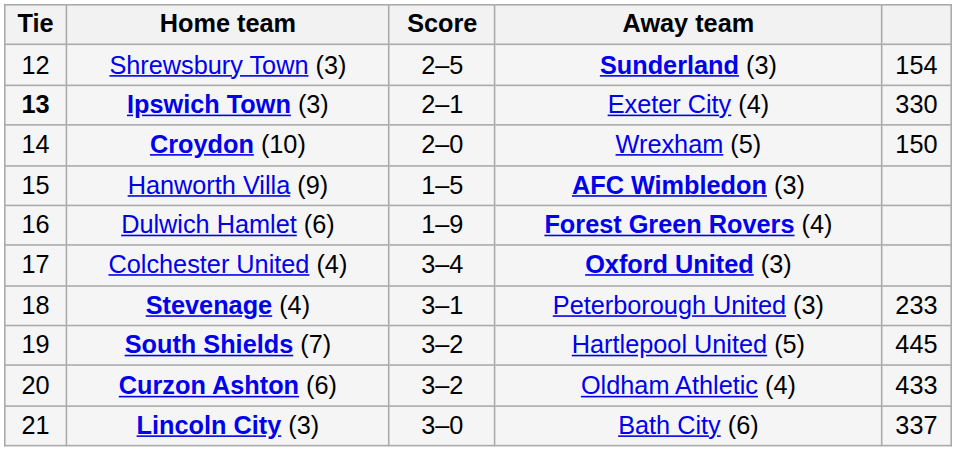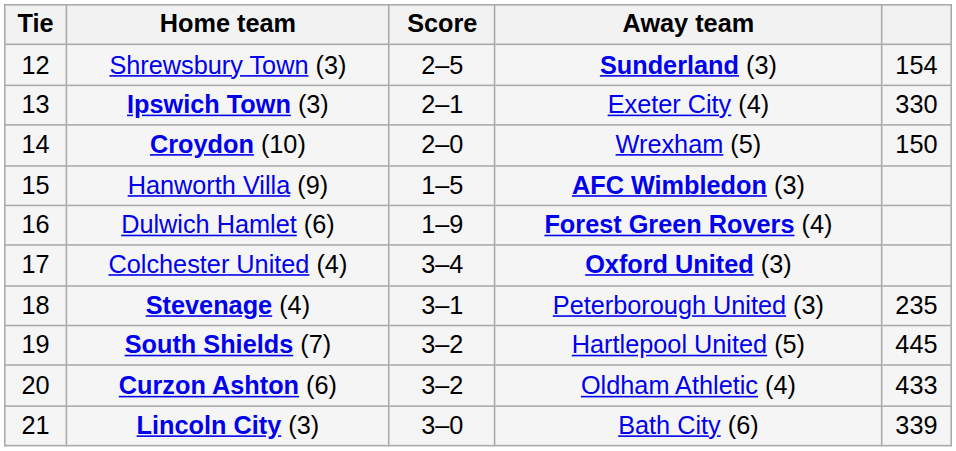 <table class="wikitable" style="width: 600px; background:WhiteSmoke; text-align:center; font-size:100%">
 <tr>
 <th>Tie</th>
 <th>Home team</th>
 <th>Score</th>
 <th>Away team</th>
 <th></th>
 </tr>
 <tr>
 <td>12</td>
 <td><a href='#'>Shrewsbury Town</a> (3)</td>
 <td>2–5</td>
 <td><strong><a href='#'>Sunderland</a></strong> (3)</td>
 <td>154</td>
 </tr>
 <tr>
-<td><strong>13</strong></td>
+<td>13</td>
 <td><strong><a href='#'>Ipswich Town</a></strong> (3)</td>
 <td>2–1</td>
 <td><a href='#'>Exeter City</a> (4)</td>
 <td>330</td>
 </tr>
 <tr>
 <td>14</td>
 <td><strong><a href='#'>Croydon</a></strong> (10)</td>
 <td>2–0</td>
 <td><a href='#'>Wrexham</a> (5)</td>
 <td>150</td>
 </tr>
 <tr>
 <td>15</td>
 <td><a href='#'>Hanworth Villa</a> (9)</td>
 <td>1–5</td>
 <td><strong><a href='#'>AFC Wimbledon</a></strong> (3)</td>
 <td></td>
 </tr>
 <tr>
 <td>16</td>
 <td><a href='#'>Dulwich Hamlet</a> (6)</td>
 <td>1–9</td>
 <td><strong><a href='#'>Forest Green Rovers</a></strong> (4)</td>
 <td></td>
 </tr>
 <tr>
 <td>17</td>
 <td><a href='#'>Colchester United</a> (4)</td>
 <td>3–4</td>
 <td><strong><a href='#'>Oxford United</a></strong> (3)</td>
 <td></td>
 </tr>
 <tr>
 <td>18</td>
 <td><strong><a href='#'>Stevenage</a></strong> (4)</td>
 <td>3–1</td>
 <td><a href='#'>Peterborough United</a> (3)</td>
-<td>233</td>
+<td>235</td>
 </tr>
 <tr>
 <td>19</td>
 <td><strong><a href='#'>South Shields</a></strong> (7)</td>
 <td>3–2</td>
 <td><a href='#'>Hartlepool United</a> (5)</td>
 <td>445</td>
 </tr>
 <tr>
 <td>20</td>
 <td><strong><a href='#'>Curzon Ashton</a></strong> (6)</td>
 <td>3–2</td>
 <td><a href='#'>Oldham Athletic</a> (4)</td>
 <td>433</td>
 </tr>
 <tr>
 <td>21</td>
 <td><strong><a href='#'>Lincoln City</a></strong> (3)</td>
 <td>3–0</td>
 <td><a href='#'>Bath City</a> (6)</td>
-<td>337</td>
+<td>339</td>
 </tr>
 </table>
